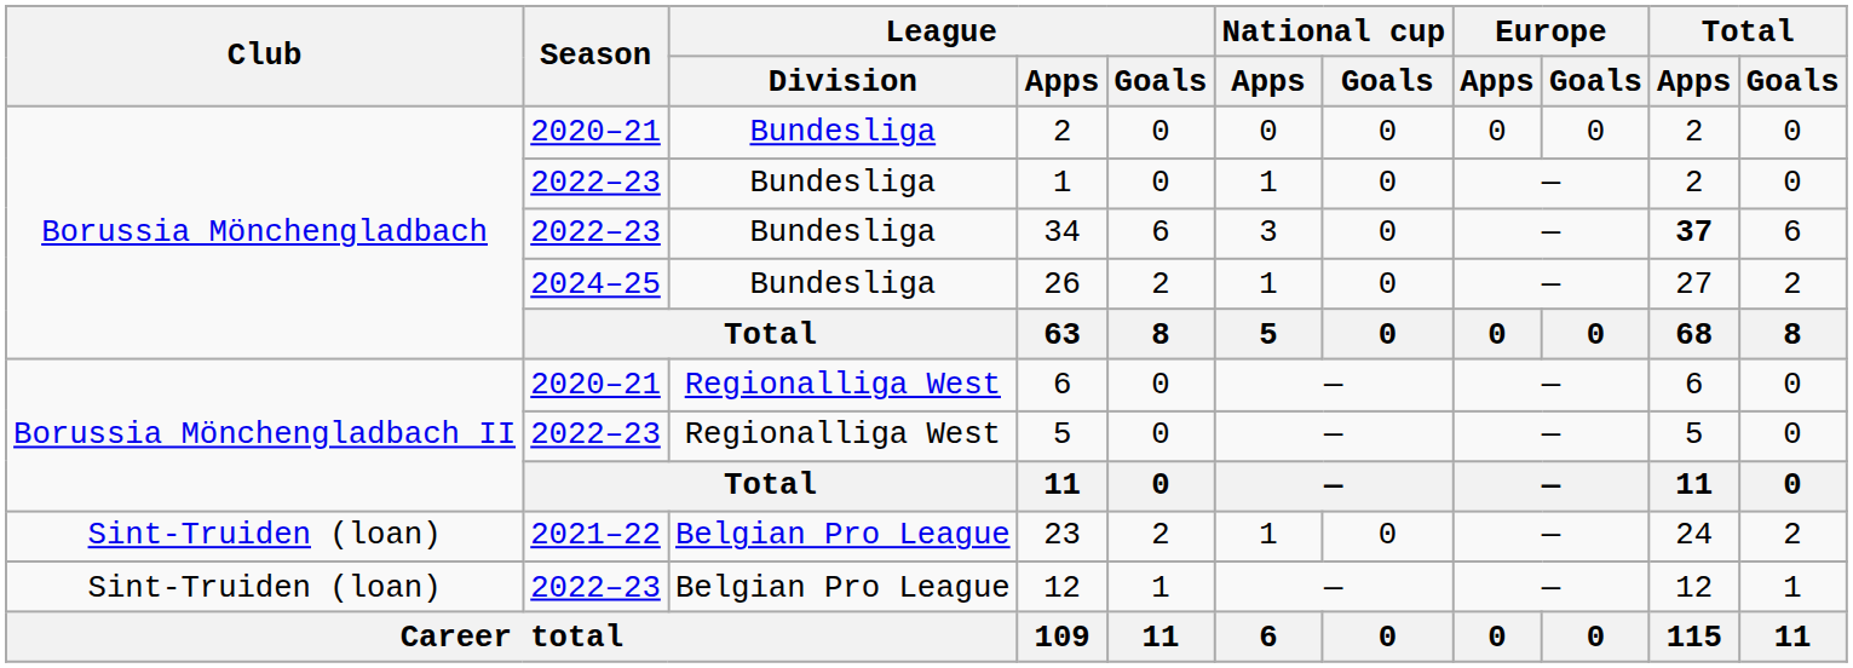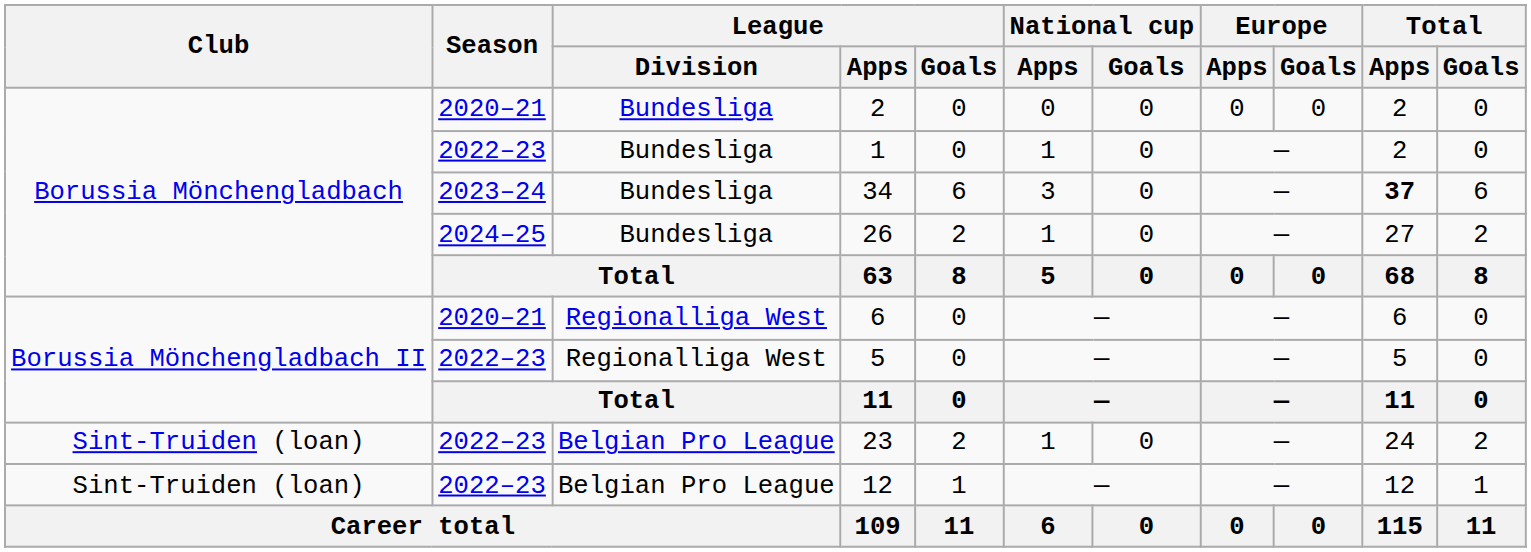 <table class="wikitable" style="text-align:center">
 <tr>
 <th rowspan="2">Club</th>
 <th rowspan="2">Season</th>
 <th colspan="3">League</th>
 <th colspan="2">National cup</th>
 <th colspan="2">Europe</th>
 <th colspan="2">Total</th>
 </tr>
 <tr>
 <th>Division</th>
 <th>Apps</th>
 <th>Goals</th>
 <th>Apps</th>
 <th>Goals</th>
 <th>Apps</th>
 <th>Goals</th>
 <th>Apps</th>
 <th>Goals</th>
 </tr>
 <tr>
 <td rowspan="5"><a href='#'>Borussia Mönchengladbach</a></td>
 <td><a href='#'>2020–21</a></td>
 <td><a href='#'>Bundesliga</a></td>
 <td>2</td>
 <td>0</td>
 <td>0</td>
 <td>0</td>
 <td>0</td>
 <td>0</td>
 <td>2</td>
 <td>0</td>
 </tr>
 <tr>
 <td><a href='#'>2022–23</a></td>
 <td>Bundesliga</td>
 <td>1</td>
 <td>0</td>
 <td>1</td>
 <td>0</td>
 <td colspan="2">—</td>
 <td>2</td>
 <td>0</td>
 </tr>
 <tr>
-<td><a href='#'>2022–23</a></td>
+<td><a href='#'>2023–24</a></td>
 <td>Bundesliga</td>
 <td>34</td>
 <td>6</td>
 <td>3</td>
 <td>0</td>
 <td colspan="2">—</td>
 <td><strong>37</strong></td>
 <td>6</td>
 </tr>
 <tr>
 <td><a href='#'>2024–25</a></td>
 <td>Bundesliga</td>
 <td>26</td>
 <td>2</td>
 <td>1</td>
 <td>0</td>
 <td colspan="2">—</td>
 <td>27</td>
 <td>2</td>
 </tr>
 <tr>
 <th colspan="2">Total</th>
 <th>63</th>
 <th>8</th>
 <th>5</th>
 <th>0</th>
 <th>0</th>
 <th>0</th>
 <th>68</th>
 <th>8</th>
 </tr>
 <tr>
 <td rowspan="3"><a href='#'>Borussia Mönchengladbach II</a></td>
 <td><a href='#'>2020–21</a></td>
 <td><a href='#'>Regionalliga West</a></td>
 <td>6</td>
 <td>0</td>
 <td colspan="2">—</td>
 <td colspan="2">—</td>
 <td>6</td>
 <td>0</td>
 </tr>
 <tr>
 <td><a href='#'>2022–23</a></td>
 <td>Regionalliga West</td>
 <td>5</td>
 <td>0</td>
 <td colspan="2">—</td>
 <td colspan="2">—</td>
 <td>5</td>
 <td>0</td>
 </tr>
 <tr>
 <th colspan="2">Total</th>
 <th>11</th>
 <th>0</th>
 <th colspan="2">—</th>
 <th colspan="2">—</th>
 <th>11</th>
 <th>0</th>
 </tr>
 <tr>
 <td><a href='#'>Sint-Truiden</a> (loan)</td>
-<td><a href='#'>2021–22</a></td>
+<td><a href='#'>2022–23</a></td>
 <td><a href='#'>Belgian Pro League</a></td>
 <td>23</td>
 <td>2</td>
 <td>1</td>
 <td>0</td>
 <td colspan="2">—</td>
 <td>24</td>
 <td>2</td>
 </tr>
 <tr>
 <td>Sint-Truiden (loan)</td>
 <td><a href='#'>2022–23</a></td>
 <td>Belgian Pro League</td>
 <td>12</td>
 <td>1</td>
 <td colspan="2">—</td>
 <td colspan="2">—</td>
 <td>12</td>
 <td>1</td>
 </tr>
 <tr>
 <th colspan="3">Career total</th>
 <th>109</th>
 <th>11</th>
 <th>6</th>
 <th>0</th>
 <th>0</th>
 <th>0</th>
 <th>115</th>
 <th>11</th>
 </tr>
 </table>
